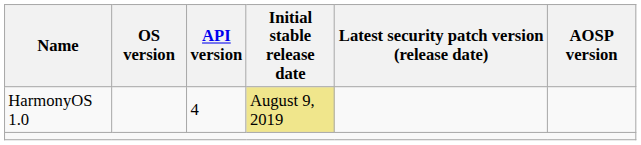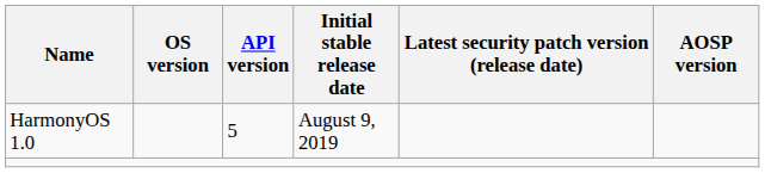 <table class="wikitable">
 <tr>
 <th>Name</th>
 <th>OS version</th>
 <th><a href='#'>API</a><br>version</th>
 <th>Initial stable<br>release date</th>
 <th>Latest security patch version (release date)</th>
 <th>AOSP version</th>
 </tr>
 <tr>
 <td>HarmonyOS 1.0</td>
 <td></td>
-<td>4</td>
-<td style="background: khaki;">August 9, 2019</td>
+<td>5</td>
+<td>August 9, 2019</td>
 <td></td>
 <td></td>
 </tr>
 <tr>
 <td colspan="6"></td>
 </tr>
 </table>
